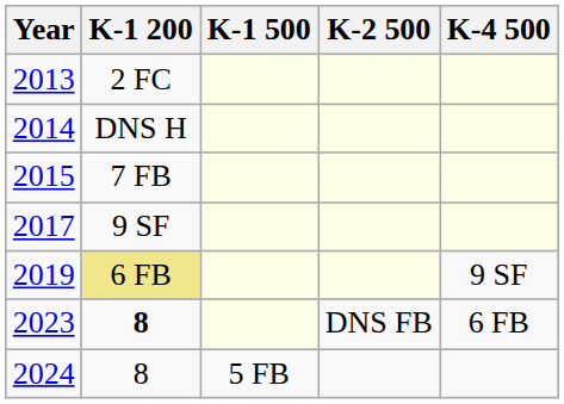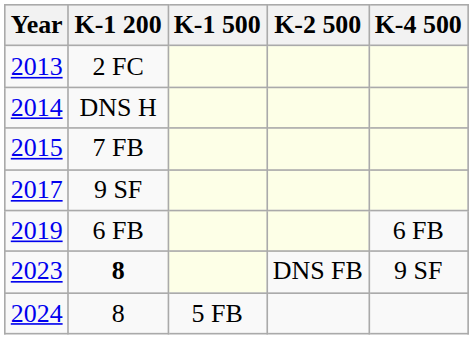 <table class="wikitable" style="text-align:center;">
 <tr>
 <th>Year</th>
 <th>K-1 200</th>
 <th>K-1 500</th>
 <th>K-2 500</th>
 <th>K-4 500</th>
 </tr>
 <tr>
 <td><a href='#'>2013</a></td>
 <td>2 FC</td>
 <td style="background:#fdffe7"></td>
 <td style="background:#fdffe7"></td>
 <td style="background:#fdffe7"></td>
 </tr>
 <tr>
 <td><a href='#'>2014</a></td>
 <td>DNS H</td>
 <td style="background:#fdffe7"></td>
 <td style="background:#fdffe7"></td>
 <td style="background:#fdffe7"></td>
 </tr>
 <tr>
 <td><a href='#'>2015</a></td>
 <td>7 FB</td>
 <td style="background:#fdffe7"></td>
 <td style="background:#fdffe7"></td>
 <td style="background:#fdffe7"></td>
 </tr>
 <tr>
 <td><a href='#'>2017</a></td>
 <td>9 SF</td>
 <td style="background:#fdffe7"></td>
 <td style="background:#fdffe7"></td>
 <td style="background:#fdffe7"></td>
 </tr>
 <tr>
 <td><a href='#'>2019</a></td>
-<td style="background: khaki;">6 FB</td>
+<td>6 FB</td>
 <td style="background:#fdffe7"></td>
 <td style="background:#fdffe7"></td>
-<td>9 SF</td>
+<td>6 FB</td>
 </tr>
 <tr>
 <td><a href='#'>2023</a></td>
 <td><strong>8</strong></td>
 <td style="background:#fdffe7"></td>
 <td>DNS FB</td>
-<td>6 FB</td>
+<td>9 SF</td>
 </tr>
 <tr>
 <td><a href='#'>2024</a></td>
 <td>8</td>
 <td>5 FB</td>
 <td></td>
 <td></td>
 </tr>
 </table>
